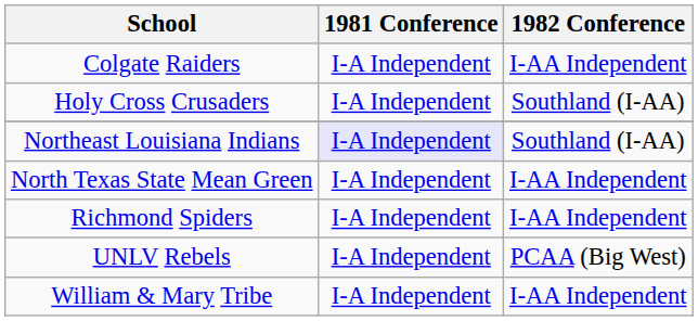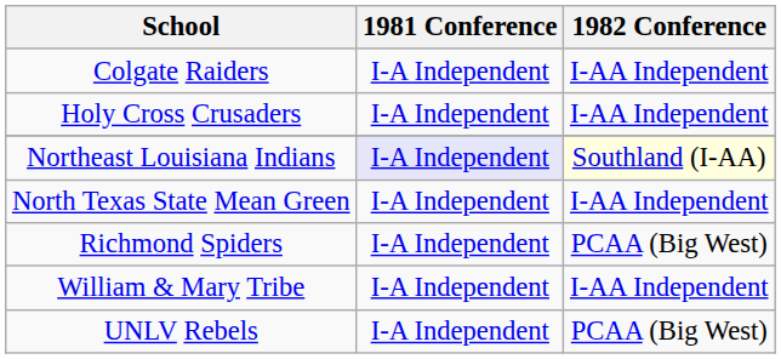 <table class="wikitable sortable">
 <tr>
 <th>School</th>
 <th>1981 Conference</th>
 <th>1982 Conference</th>
 </tr>
 <tr style="text-align:center;">
 <td><a href='#'>Colgate</a> <a href='#'>Raiders</a></td>
 <td><a href='#'>I-A Independent</a></td>
 <td><a href='#'>I-AA Independent</a></td>
 </tr>
 <tr style="text-align:center;">
 <td><a href='#'>Holy Cross</a> <a href='#'>Crusaders</a></td>
 <td><a href='#'>I-A Independent</a></td>
-<td><a href='#'>Southland</a> (I-AA)</td>
+<td><a href='#'>I-AA Independent</a></td>
 </tr>
 <tr style="text-align:center;">
 </tr>
 <tr style="text-align:center;">
 <td><a href='#'>Northeast Louisiana</a> <a href='#'>Indians</a></td>
 <td style="background: lavender;"><a href='#'>I-A Independent</a></td>
-<td><a href='#'>Southland</a> (I-AA)</td>
+<td style="background: lightyellow;"><a href='#'>Southland</a> (I-AA)</td>
 </tr>
 <tr style="text-align:center;">
 <td><a href='#'>North Texas State</a> <a href='#'>Mean Green</a></td>
 <td><a href='#'>I-A Independent</a></td>
 <td><a href='#'>I-AA Independent</a></td>
 </tr>
 <tr style="text-align:center;">
 <td><a href='#'>Richmond</a> <a href='#'>Spiders</a></td>
 <td><a href='#'>I-A Independent</a></td>
+<td><a href='#'>PCAA</a> (Big West)</td>
+</tr>
+<tr style="text-align:center;">
+<td><a href='#'>William & Mary</a> <a href='#'>Tribe</a></td>
+<td><a href='#'>I-A Independent</a></td>
 <td><a href='#'>I-AA Independent</a></td>
 </tr>
 <tr style="text-align:center;">
 <td><a href='#'>UNLV</a> <a href='#'>Rebels</a></td>
 <td><a href='#'>I-A Independent</a></td>
 <td><a href='#'>PCAA</a> (Big West)</td>
 </tr>
-<tr style="text-align:center;">
-<td><a href='#'>William & Mary</a> <a href='#'>Tribe</a></td>
-<td><a href='#'>I-A Independent</a></td>
-<td><a href='#'>I-AA Independent</a></td>
-</tr>
 </table>
